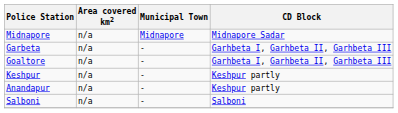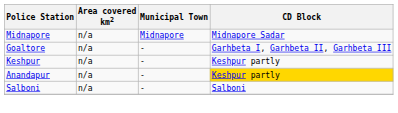 <table class="wikitable sortable">
 <tr>
 <th>Police Station</th>
 <th>Area covered<br>km<sup>2</sup></th>
 <th>Municipal Town</th>
 <th>CD Block</th>
 </tr>
 <tr>
 <td><a href='#'>Midnapore</a></td>
 <td>n/a</td>
 <td><a href='#'>Midnapore</a></td>
 <td><a href='#'>Midnapore Sadar</a></td>
-</tr>
-<tr>
-<td><a href='#'>Garbeta</a></td>
-<td>n/a</td>
-<td>-</td>
-<td><a href='#'>Garhbeta I</a>, <a href='#'>Garhbeta II</a>, <a href='#'>Garhbeta III</a></td>
 </tr>
 <tr>
 <td><a href='#'>Goaltore</a></td>
 <td>n/a</td>
 <td>-</td>
 <td><a href='#'>Garhbeta I</a>, <a href='#'>Garhbeta II</a>, <a href='#'>Garhbeta III</a></td>
 </tr>
 <tr>
 <td><a href='#'>Keshpur</a></td>
 <td>n/a</td>
 <td>-</td>
 <td><a href='#'>Keshpur</a> partly</td>
 </tr>
 <tr>
 <td><a href='#'>Anandapur</a></td>
 <td>n/a</td>
 <td>-</td>
-<td><a href='#'>Keshpur</a> partly</td>
+<td style="background: gold;"><a href='#'>Keshpur</a> partly</td>
 </tr>
 <tr>
 <td><a href='#'>Salboni</a></td>
 <td>n/a</td>
 <td>-</td>
 <td><a href='#'>Salboni</a></td>
 </tr>
 <tr>
 </tr>
 </table>
